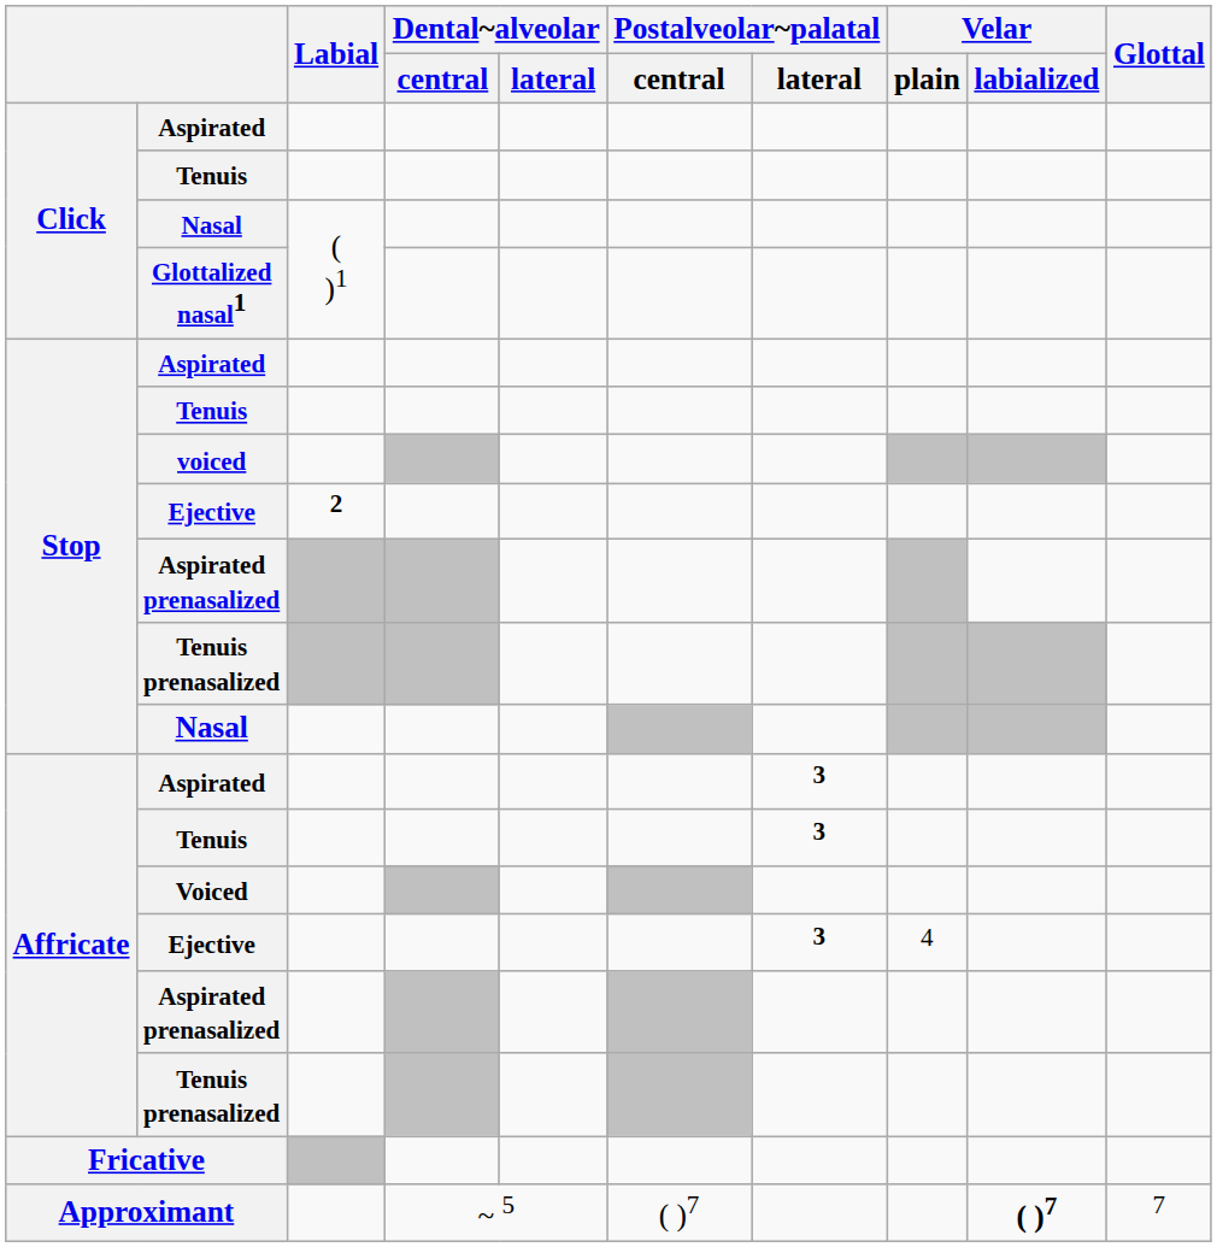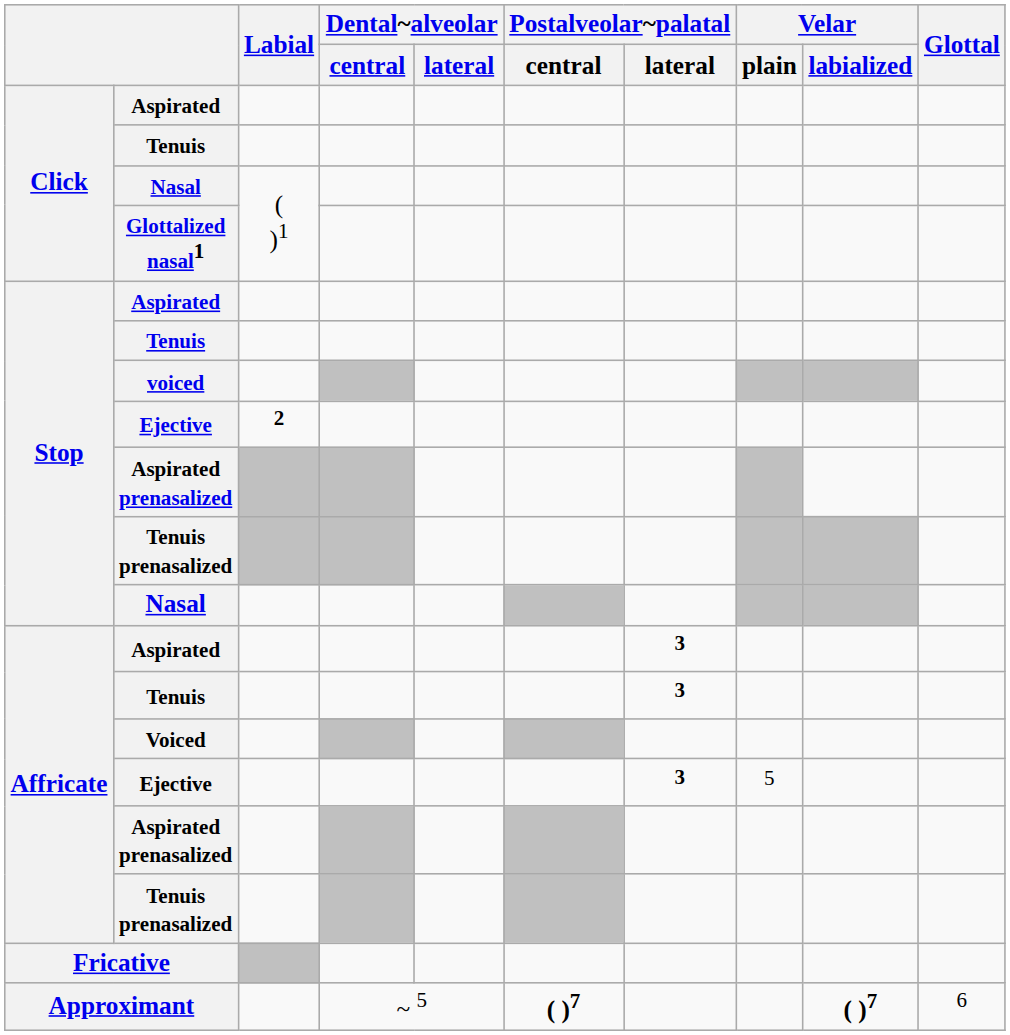 <table class="wikitable" style=text-align:center>
 <tr>
 <th rowspan=2 colspan=2></th>
 <th rowspan=2><a href='#'>Labial</a></th>
 <th colspan=2><a href='#'>Dental</a>~<a href='#'>alveolar</a></th>
 <th colspan=2><a href='#'>Postalveolar</a>~<a href='#'>palatal</a></th>
 <th colspan=2><a href='#'>Velar</a></th>
 <th rowspan=2><a href='#'>Glottal</a></th>
 </tr>
 <tr class=small>
 <th><a href='#'>central</a></th>
 <th><a href='#'>lateral</a></th>
 <th>central</th>
 <th>lateral</th>
 <th>plain</th>
 <th><a href='#'>labialized</a></th>
 </tr>
 <tr>
 <th rowspan=4><a href='#'>Click</a></th>
 <th><small>Aspirated</small></th>
 <td></td>
 <td> </td>
 <td></td>
 <td> </td>
 <td> </td>
 <td></td>
 <td></td>
 <td></td>
 </tr>
 <tr>
 <th><small>Tenuis</small></th>
 <td></td>
 <td> </td>
 <td></td>
 <td> </td>
 <td> </td>
 <td></td>
 <td></td>
 <td></td>
 </tr>
 <tr>
 <th><small><a href='#'>Nasal</a></small></th>
 <td rowspan=2>(<a href='#'></a><br>)<sup>1</sup></td>
 <td> </td>
 <td></td>
 <td> </td>
 <td> </td>
 <td></td>
 <td></td>
 <td></td>
 </tr>
 <tr>
 <th><small><a href='#'>Glottalized nasal</a></small><sup>1</sup></th>
 <td> </td>
 <td></td>
 <td> </td>
 <td> </td>
 <td></td>
 <td></td>
 <td></td>
 </tr>
 <tr>
 <th rowspan=7><a href='#'>Stop</a></th>
 <th><small><a href='#'>Aspirated</a></small></th>
 <td> </td>
 <td> </td>
 <td></td>
 <td></td>
 <td></td>
 <td> </td>
 <td> </td>
 <td></td>
 </tr>
 <tr>
 <th><small><a href='#'>Tenuis</a></small></th>
 <td> </td>
 <td> </td>
 <td></td>
 <td></td>
 <td></td>
 <td> </td>
 <td> </td>
 <td> </td>
 </tr>
 <tr>
 <th><small><a href='#'>voiced</a></small></th>
 <td> </td>
 <td style="background: silver"> </td>
 <td></td>
 <td></td>
 <td></td>
 <td style="background: silver"> </td>
 <td style="background: silver"> </td>
 <td></td>
 </tr>
 <tr>
 <th><small><a href='#'>Ejective</a></small></th>
 <td><strong> <sup>2</sup></strong></td>
 <td></td>
 <td></td>
 <td></td>
 <td></td>
 <td></td>
 <td></td>
 <td></td>
 </tr>
 <tr>
 <th><small>Aspirated <a href='#'>prenasalized</a></small></th>
 <td style="background: silver"> </td>
 <td style="background: silver"> </td>
 <td></td>
 <td></td>
 <td></td>
 <td style="background: silver"> </td>
 <td></td>
 <td></td>
 </tr>
 <tr>
 <th><small>Tenuis prenasalized</small></th>
 <td style="background: silver"> </td>
 <td style="background: silver"> </td>
 <td></td>
 <td></td>
 <td></td>
 <td style="background: silver"> </td>
 <td style="background: silver"> </td>
 <td></td>
 </tr>
 <tr>
 <th><a href='#'>Nasal</a></th>
 <td> </td>
 <td> </td>
 <td></td>
 <td style="background: silver"> </td>
 <td></td>
 <td style="background: silver"> </td>
 <td style="background: silver"> </td>
 <td></td>
 </tr>
 <tr>
 <th rowspan=6><a href='#'>Affricate</a></th>
 <th><small>Aspirated</small></th>
 <td></td>
 <td> </td>
 <td></td>
 <td> </td>
 <td><strong> <sup>3</sup></strong></td>
 <td></td>
 <td></td>
 <td></td>
 </tr>
 <tr>
 <th><small>Tenuis</small></th>
 <td></td>
 <td> </td>
 <td></td>
 <td> </td>
 <td><strong> <sup>3</sup></strong></td>
 <td></td>
 <td></td>
 <td></td>
 </tr>
 <tr>
 <th><small>Voiced</small></th>
 <td></td>
 <td style="background: silver"> </td>
 <td></td>
 <td style="background: silver"> </td>
 <td></td>
 <td></td>
 <td></td>
 <td></td>
 </tr>
 <tr>
 <th><small>Ejective</small></th>
 <td></td>
 <td> </td>
 <td></td>
 <td> </td>
 <td><strong><a href='#'></a> <sup>3</sup></strong></td>
-<td> <sup>4</sup></td>
+<td> <sup>5</sup></td>
 <td> </td>
 <td></td>
 </tr>
 <tr>
 <th><small>Aspirated prenasalized</small></th>
 <td></td>
 <td style="background: silver"> </td>
 <td></td>
 <td style="background: silver"> </td>
 <td></td>
 <td></td>
 <td></td>
 <td></td>
 </tr>
 <tr>
 <th><small>Tenuis prenasalized</small></th>
 <td></td>
 <td style="background: silver"> </td>
 <td></td>
 <td style="background: silver"> </td>
 <td></td>
 <td></td>
 <td></td>
 <td></td>
 </tr>
 <tr>
 <th colspan=2><a href='#'>Fricative</a></th>
 <td style="background: silver"> </td>
 <td> </td>
 <td> </td>
 <td> </td>
 <td></td>
 <td></td>
 <td></td>
 <td></td>
 </tr>
 <tr>
 <th colspan=2><a href='#'>Approximant</a></th>
 <td></td>
 <td colspan=2> ~  <sup>5</sup></td>
-<td>( )<sup>7</sup></td>
+<td><strong>( )<sup>7</sup></strong></td>
 <td></td>
 <td></td>
 <td><strong>( )<sup>7</sup></strong></td>
-<td> <sup>7</sup></td>
+<td> <sup>6</sup></td>
 </tr>
 </table>
